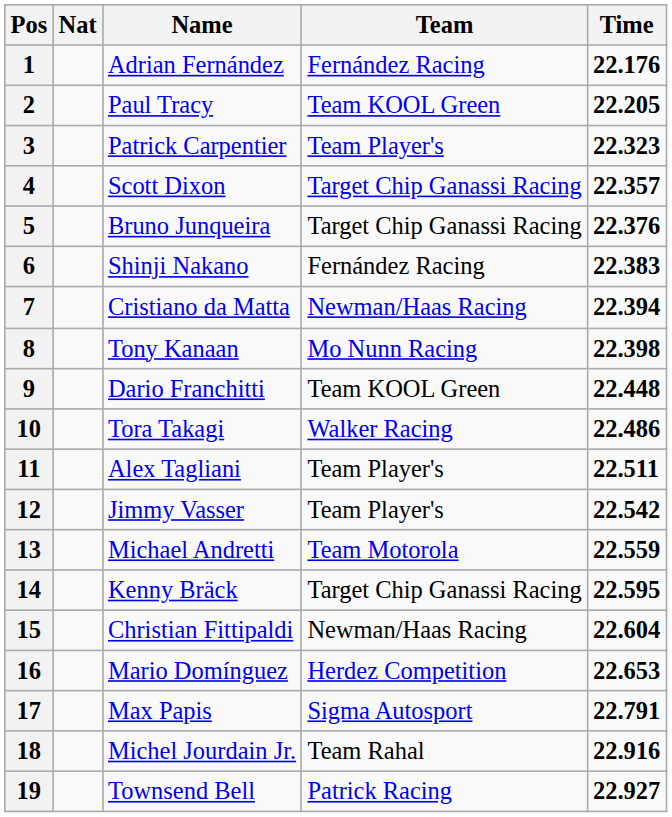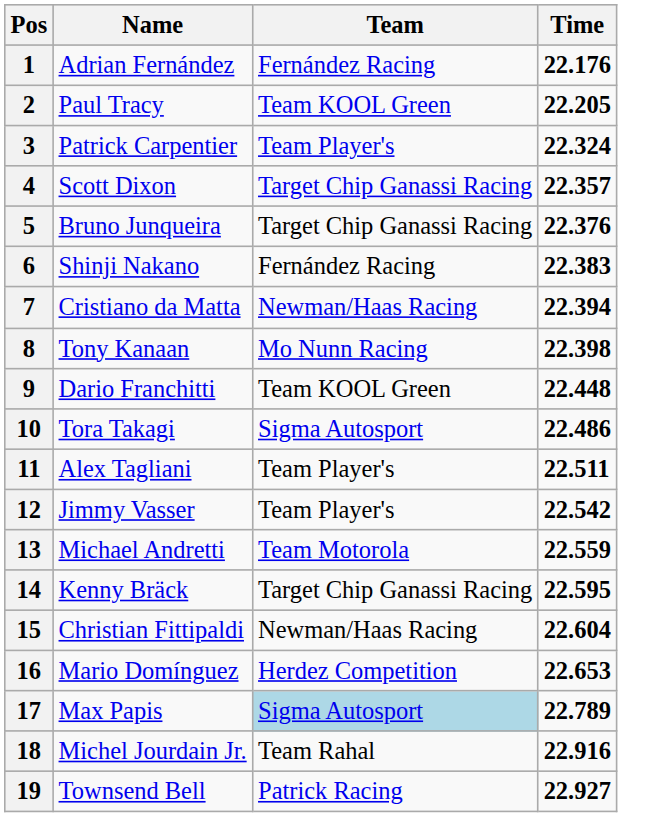 <table class="wikitable" style="font-size: 95%;">
 <tr>
 <th>Pos</th>
-<th>Nat</th>
 <th>Name</th>
 <th>Team</th>
 <th>Time</th>
 </tr>
 <tr>
 <th>1</th>
-<td></td>
 <td><a href='#'>Adrian Fernández</a></td>
 <td><a href='#'>Fernández Racing</a></td>
 <td><strong>22.176</strong></td>
 </tr>
 <tr>
 <th>2</th>
-<td></td>
 <td><a href='#'>Paul Tracy</a></td>
 <td><a href='#'>Team KOOL Green</a></td>
 <td><strong>22.205</strong></td>
 </tr>
 <tr>
 <th>3</th>
-<td></td>
 <td><a href='#'>Patrick Carpentier</a></td>
 <td><a href='#'>Team Player's</a></td>
-<td><strong>22.323</strong></td>
+<td><strong>22.324</strong></td>
 </tr>
 <tr>
 <th>4</th>
-<td></td>
 <td><a href='#'>Scott Dixon</a></td>
 <td><a href='#'>Target Chip Ganassi Racing</a></td>
 <td><strong>22.357</strong></td>
 </tr>
 <tr>
 <th>5</th>
-<td></td>
 <td><a href='#'>Bruno Junqueira</a></td>
 <td>Target Chip Ganassi Racing</td>
 <td><strong>22.376</strong></td>
 </tr>
 <tr>
 <th>6</th>
-<td></td>
 <td><a href='#'>Shinji Nakano</a></td>
 <td>Fernández Racing</td>
 <td><strong>22.383</strong></td>
 </tr>
 <tr>
 <th>7</th>
-<td></td>
 <td><a href='#'>Cristiano da Matta</a></td>
 <td><a href='#'>Newman/Haas Racing</a></td>
 <td><strong>22.394</strong></td>
 </tr>
 <tr>
 <th>8</th>
-<td></td>
 <td><a href='#'>Tony Kanaan</a></td>
 <td><a href='#'>Mo Nunn Racing</a></td>
 <td><strong>22.398</strong></td>
 </tr>
 <tr>
 <th>9</th>
-<td></td>
 <td><a href='#'>Dario Franchitti</a></td>
 <td>Team KOOL Green</td>
 <td><strong>22.448</strong></td>
 </tr>
 <tr>
 <th>10</th>
-<td></td>
 <td><a href='#'>Tora Takagi</a></td>
-<td><a href='#'>Walker Racing</a></td>
+<td><a href='#'>Sigma Autosport</a></td>
 <td><strong>22.486</strong></td>
 </tr>
 <tr>
 <th>11</th>
-<td></td>
 <td><a href='#'>Alex Tagliani</a></td>
 <td>Team Player's</td>
 <td><strong>22.511</strong></td>
 </tr>
 <tr>
 <th>12</th>
-<td></td>
 <td><a href='#'>Jimmy Vasser</a></td>
 <td>Team Player's</td>
 <td><strong>22.542</strong></td>
 </tr>
 <tr>
 <th>13</th>
-<td></td>
 <td><a href='#'>Michael Andretti</a></td>
 <td><a href='#'>Team Motorola</a></td>
 <td><strong>22.559</strong></td>
 </tr>
 <tr>
 <th>14</th>
-<td></td>
 <td><a href='#'>Kenny Bräck</a></td>
 <td>Target Chip Ganassi Racing</td>
 <td><strong>22.595</strong></td>
 </tr>
 <tr>
 <th>15</th>
-<td></td>
 <td><a href='#'>Christian Fittipaldi</a></td>
 <td>Newman/Haas Racing</td>
 <td><strong>22.604</strong></td>
 </tr>
 <tr>
 <th>16</th>
-<td></td>
 <td><a href='#'>Mario Domínguez</a></td>
 <td><a href='#'>Herdez Competition</a></td>
 <td><strong>22.653</strong></td>
 </tr>
 <tr>
 <th>17</th>
-<td></td>
 <td><a href='#'>Max Papis</a></td>
-<td><a href='#'>Sigma Autosport</a></td>
-<td><strong>22.791</strong></td>
+<td style="background: lightblue;"><a href='#'>Sigma Autosport</a></td>
+<td><strong>22.789</strong></td>
 </tr>
 <tr>
 <th>18</th>
-<td></td>
 <td><a href='#'>Michel Jourdain Jr.</a></td>
 <td>Team Rahal</td>
 <td><strong>22.916</strong></td>
 </tr>
 <tr>
 <th>19</th>
-<td></td>
 <td><a href='#'>Townsend Bell</a></td>
 <td><a href='#'>Patrick Racing</a></td>
 <td><strong>22.927</strong></td>
 </tr>
 </table>
